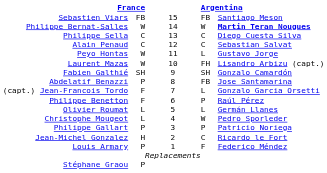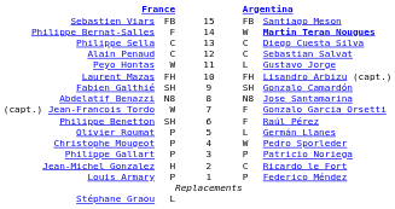 <table width="100%" style="font-size: 90%; " cellspacing="0" cellpadding="0" align=center>
 <tr>
 <td width=41%; text-align=right></td>
 <td width=3%; text-align:right></td>
 <td width=4%; text-align:center></td>
 <td width=3%; text-align:left></td>
 <td width=49%; text-align:left></td>
 </tr>
 <tr>
 <td colspan=2 align=right><strong><a href='#'>France</a></strong></td>
 <td></td>
 <td colspan=2><strong><a href='#'>Argentina</a></strong></td>
 </tr>
 <tr>
 <td align=right><a href='#'>Sebastien Viars</a></td>
 <td align=right>FB</td>
 <td align=center>15</td>
 <td>FB</td>
 <td><a href='#'>Santiago Meson</a></td>
 </tr>
 <tr>
 <td align=right><a href='#'>Philippe Bernat-Salles</a></td>
-<td align=right>W</td>
+<td align=right>F</td>
 <td align=center>14</td>
 <td>W</td>
 <td><strong><a href='#'>Martin Teran Nougues</a></strong></td>
 </tr>
 <tr>
 <td align=right><a href='#'>Philippe Sella</a></td>
 <td align=right>C</td>
 <td align=center>13</td>
 <td>C</td>
 <td><a href='#'>Diego Cuesta Silva</a></td>
 </tr>
 <tr>
 <td align=right><a href='#'>Alain Penaud</a></td>
 <td align=right>C</td>
 <td align=center>12</td>
 <td>C</td>
 <td><a href='#'>Sebastian Salvat</a></td>
 </tr>
 <tr>
 <td align=right><a href='#'>Peyo Hontas</a></td>
 <td align=right>W</td>
 <td align=center>11</td>
 <td>L</td>
 <td><a href='#'>Gustavo Jorge</a></td>
 </tr>
 <tr>
 <td align=right><a href='#'>Laurent Mazas</a></td>
-<td align=right>W</td>
+<td align=right>FH</td>
 <td align=center>10</td>
 <td>FH</td>
 <td><a href='#'>Lisandro Arbizu</a> (capt.)</td>
 </tr>
 <tr>
 <td align=right><a href='#'>Fabien Galthié</a></td>
 <td align=right>SH</td>
 <td align=center>9</td>
 <td>SH</td>
 <td><a href='#'>Gonzalo Camardón</a></td>
 </tr>
 <tr>
 <td align=right><a href='#'>Abdelatif Benazzi</a></td>
-<td align=right>P</td>
+<td align=right>N8</td>
 <td align=center>8</td>
-<td>FB</td>
+<td>N8</td>
 <td><a href='#'>Jose Santamarina</a></td>
 </tr>
 <tr>
 <td align=right>(capt.) <a href='#'>Jean-Francois Tordo</a></td>
-<td align=right>F</td>
+<td align=right>W</td>
 <td align=center>7</td>
-<td>L</td>
+<td>F</td>
 <td><a href='#'>Gonzalo Garcia Orsetti</a></td>
 </tr>
 <tr>
 <td align=right><a href='#'>Philippe Benetton</a></td>
-<td align=right>F</td>
+<td align=right>SH</td>
 <td align=center>6</td>
-<td>P</td>
+<td>F</td>
 <td><a href='#'>Raúl Pérez</a></td>
 </tr>
 <tr>
 <td align=right><a href='#'>Olivier Roumat</a></td>
-<td align=right>L</td>
+<td align=right>P</td>
 <td align=center>5</td>
 <td>L</td>
 <td><a href='#'>Germán Llanes</a></td>
 </tr>
 <tr>
 <td align=right><a href='#'>Christophe Mougeot</a></td>
-<td align=right>L</td>
+<td align=right>P</td>
 <td align=center>4</td>
 <td>W</td>
 <td><a href='#'>Pedro Sporleder</a></td>
 </tr>
 <tr>
 <td align=right><a href='#'>Philippe Gallart</a></td>
 <td align=right>P</td>
 <td align=center>3</td>
 <td>P</td>
 <td><a href='#'>Patricio Noriega</a></td>
 </tr>
 <tr>
 <td align=right><a href='#'>Jean-Michel Gonzalez</a></td>
 <td align=right>H</td>
 <td align=center>2</td>
 <td>C</td>
 <td><a href='#'>Ricardo le Fort</a></td>
 </tr>
 <tr>
 <td align=right><a href='#'>Louis Armary</a></td>
 <td align=right>P</td>
 <td align=center>1</td>
-<td>F</td>
+<td>P</td>
 <td><a href='#'>Federico Méndez</a></td>
 </tr>
 <tr>
 <td></td>
 <td></td>
 <td align=center><em>Replacements</em></td>
 <td></td>
 <td></td>
 </tr>
 <tr>
 <td align=right><a href='#'>Stéphane Graou</a></td>
-<td align=right>P</td>
+<td align=right>L</td>
 <td align=center></td>
 <td></td>
 <td></td>
 </tr>
 </table>
